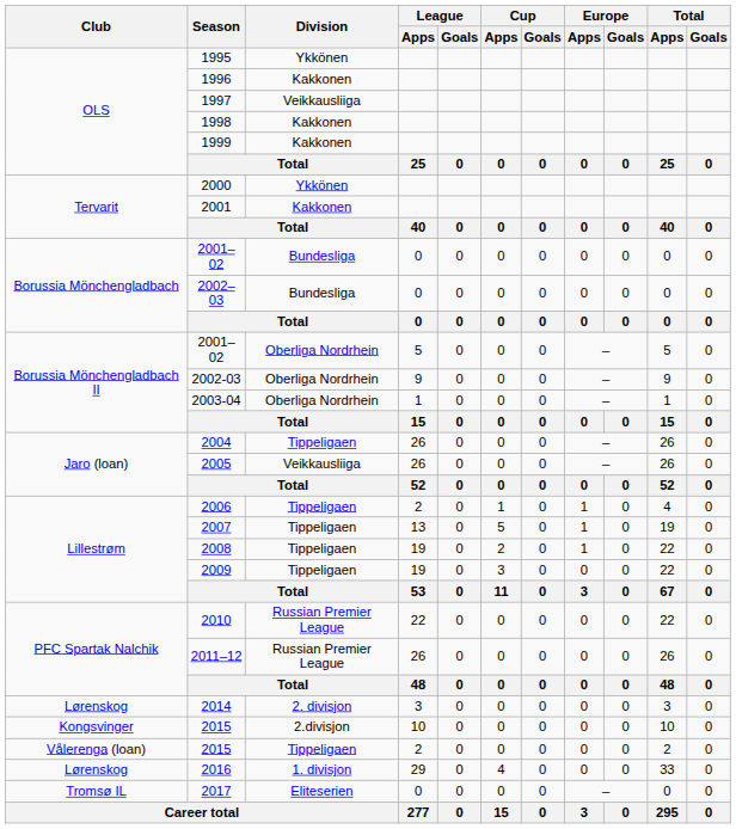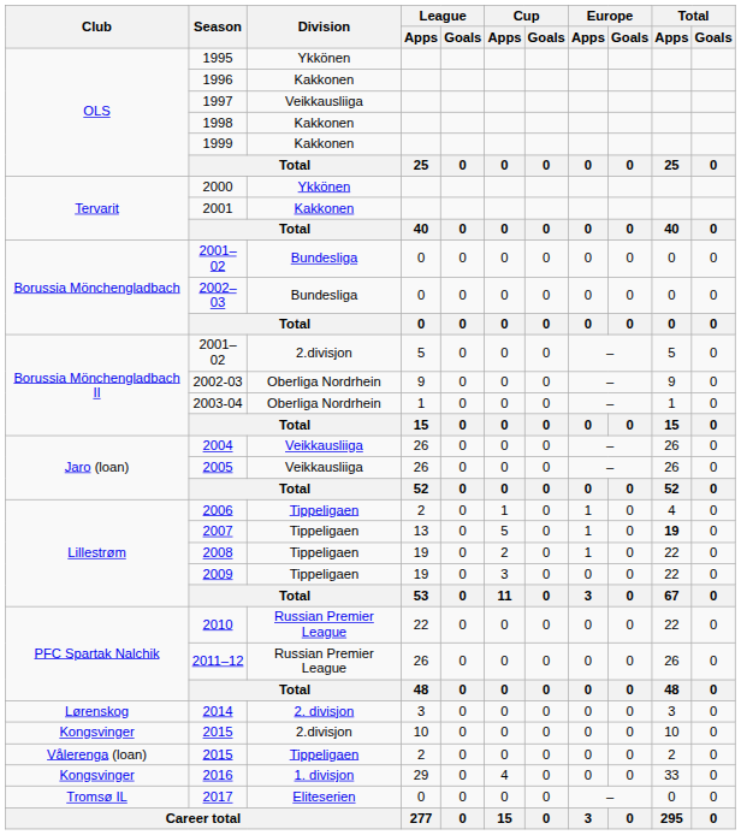 <table class="wikitable" style="text-align: center;">
 <tr>
 <th rowspan="2">Club</th>
 <th rowspan="2">Season</th>
 <th rowspan="2">Division</th>
 <th colspan="2">League</th>
 <th colspan="2">Cup</th>
 <th colspan="2">Europe</th>
 <th colspan="2">Total</th>
 </tr>
 <tr>
 <th>Apps</th>
 <th>Goals</th>
 <th>Apps</th>
 <th>Goals</th>
 <th>Apps</th>
 <th>Goals</th>
 <th>Apps</th>
 <th>Goals</th>
 </tr>
 <tr>
 <td rowspan="6"><a href='#'>OLS</a></td>
 <td>1995</td>
 <td>Ykkönen</td>
 <td></td>
 <td></td>
 <td></td>
 <td></td>
 <td></td>
 <td></td>
 <td></td>
 <td></td>
 </tr>
 <tr>
 <td>1996</td>
 <td>Kakkonen</td>
 <td></td>
 <td></td>
 <td></td>
 <td></td>
 <td></td>
 <td></td>
 <td></td>
 <td></td>
 </tr>
 <tr>
 <td>1997</td>
 <td>Veikkausliiga</td>
 <td></td>
 <td></td>
 <td></td>
 <td></td>
 <td></td>
 <td></td>
 <td></td>
 <td></td>
 </tr>
 <tr>
 <td>1998</td>
 <td>Kakkonen</td>
 <td></td>
 <td></td>
 <td></td>
 <td></td>
 <td></td>
 <td></td>
 <td></td>
 <td></td>
 </tr>
 <tr>
 <td>1999</td>
 <td>Kakkonen</td>
 <td></td>
 <td></td>
 <td></td>
 <td></td>
 <td></td>
 <td></td>
 <td></td>
 <td></td>
 </tr>
 <tr>
 <th colspan="2">Total</th>
 <th>25</th>
 <th>0</th>
 <th>0</th>
 <th>0</th>
 <th>0</th>
 <th>0</th>
 <th>25</th>
 <th>0</th>
 </tr>
 <tr>
 <td rowspan="3"><a href='#'>Tervarit</a></td>
 <td>2000</td>
 <td><a href='#'>Ykkönen</a></td>
 <td></td>
 <td></td>
 <td></td>
 <td></td>
 <td></td>
 <td></td>
 <td></td>
 <td></td>
 </tr>
 <tr>
 <td>2001</td>
 <td><a href='#'>Kakkonen</a></td>
 <td></td>
 <td></td>
 <td></td>
 <td></td>
 <td></td>
 <td></td>
 <td></td>
 <td></td>
 </tr>
 <tr>
 <th colspan="2">Total</th>
 <th>40</th>
 <th>0</th>
 <th>0</th>
 <th>0</th>
 <th>0</th>
 <th>0</th>
 <th>40</th>
 <th>0</th>
 </tr>
 <tr>
 <td rowspan="3"><a href='#'>Borussia Mönchengladbach</a></td>
 <td><a href='#'>2001–02</a></td>
 <td><a href='#'>Bundesliga</a></td>
 <td>0</td>
 <td>0</td>
 <td>0</td>
 <td>0</td>
 <td>0</td>
 <td>0</td>
 <td>0</td>
 <td>0</td>
 </tr>
 <tr>
 <td><a href='#'>2002–03</a></td>
 <td>Bundesliga</td>
 <td>0</td>
 <td>0</td>
 <td>0</td>
 <td>0</td>
 <td>0</td>
 <td>0</td>
 <td>0</td>
 <td>0</td>
 </tr>
 <tr>
 <th colspan="2">Total</th>
 <th>0</th>
 <th>0</th>
 <th>0</th>
 <th>0</th>
 <th>0</th>
 <th>0</th>
 <th>0</th>
 <th>0</th>
 </tr>
 <tr>
 <td rowspan="4"><a href='#'>Borussia Mönchengladbach II</a></td>
 <td>2001–02</td>
-<td><a href='#'>Oberliga Nordrhein</a></td>
+<td>2.divisjon</td>
 <td>5</td>
 <td>0</td>
 <td>0</td>
 <td>0</td>
 <td colspan="2">–</td>
 <td>5</td>
 <td>0</td>
 </tr>
 <tr>
 <td>2002-03</td>
 <td>Oberliga Nordrhein</td>
 <td>9</td>
 <td>0</td>
 <td>0</td>
 <td>0</td>
 <td colspan="2">–</td>
 <td>9</td>
 <td>0</td>
 </tr>
 <tr>
 <td>2003-04</td>
 <td>Oberliga Nordrhein</td>
 <td>1</td>
 <td>0</td>
 <td>0</td>
 <td>0</td>
 <td colspan="2">–</td>
 <td>1</td>
 <td>0</td>
 </tr>
 <tr>
 <th colspan="2">Total</th>
 <th>15</th>
 <th>0</th>
 <th>0</th>
 <th>0</th>
 <th>0</th>
 <th>0</th>
 <th>15</th>
 <th>0</th>
 </tr>
 <tr>
 <td rowspan="3"><a href='#'>Jaro</a> (loan)</td>
 <td><a href='#'>2004</a></td>
-<td rowspan="1" valign="center"><a href='#'>Tippeligaen</a></td>
+<td><a href='#'>Veikkausliiga</a></td>
 <td>26</td>
 <td>0</td>
 <td>0</td>
 <td>0</td>
 <td colspan="2">–</td>
 <td>26</td>
 <td>0</td>
 </tr>
 <tr>
 <td><a href='#'>2005</a></td>
 <td>Veikkausliiga</td>
 <td>26</td>
 <td>0</td>
 <td>0</td>
 <td>0</td>
 <td colspan="2">–</td>
 <td>26</td>
 <td>0</td>
 </tr>
 <tr>
 <th colspan="2">Total</th>
 <th>52</th>
 <th>0</th>
 <th>0</th>
 <th>0</th>
 <th>0</th>
 <th>0</th>
 <th>52</th>
 <th>0</th>
 </tr>
 <tr>
 <td rowspan="5" valign="center"><a href='#'>Lillestrøm</a></td>
 <td><a href='#'>2006</a></td>
 <td><a href='#'>Tippeligaen</a></td>
 <td>2</td>
 <td>0</td>
 <td>1</td>
 <td>0</td>
 <td>1</td>
 <td>0</td>
 <td>4</td>
 <td>0</td>
 </tr>
 <tr>
 <td><a href='#'>2007</a></td>
 <td>Tippeligaen</td>
 <td>13</td>
 <td>0</td>
 <td>5</td>
 <td>0</td>
 <td>1</td>
 <td>0</td>
-<td>19</td>
+<td><strong>19</strong></td>
 <td>0</td>
 </tr>
 <tr>
 <td><a href='#'>2008</a></td>
 <td>Tippeligaen</td>
 <td>19</td>
 <td>0</td>
 <td>2</td>
 <td>0</td>
 <td>1</td>
 <td>0</td>
 <td>22</td>
 <td>0</td>
 </tr>
 <tr>
 <td><a href='#'>2009</a></td>
 <td>Tippeligaen</td>
 <td>19</td>
 <td>0</td>
 <td>3</td>
 <td>0</td>
 <td>0</td>
 <td>0</td>
 <td>22</td>
 <td>0</td>
 </tr>
 <tr>
 <th colspan="2">Total</th>
 <th>53</th>
 <th>0</th>
 <th>11</th>
 <th>0</th>
 <th>3</th>
 <th>0</th>
 <th>67</th>
 <th>0</th>
 </tr>
 <tr>
 <td rowspan="3" valign="center"><a href='#'>PFC Spartak Nalchik</a></td>
 <td><a href='#'>2010</a></td>
 <td><a href='#'>Russian Premier League</a></td>
 <td>22</td>
 <td>0</td>
 <td>0</td>
 <td>0</td>
 <td>0</td>
 <td>0</td>
 <td>22</td>
 <td>0</td>
 </tr>
 <tr>
 <td><a href='#'>2011–12</a></td>
 <td>Russian Premier League</td>
 <td>26</td>
 <td>0</td>
 <td>0</td>
 <td>0</td>
 <td>0</td>
 <td>0</td>
 <td>26</td>
 <td>0</td>
 </tr>
 <tr>
 <th colspan="2">Total</th>
 <th>48</th>
 <th>0</th>
 <th>0</th>
 <th>0</th>
 <th>0</th>
 <th>0</th>
 <th>48</th>
 <th>0</th>
 </tr>
 <tr>
 <td rowspan="1" valign="center"><a href='#'>Lørenskog</a></td>
 <td><a href='#'>2014</a></td>
 <td><a href='#'>2. divisjon</a></td>
 <td>3</td>
 <td>0</td>
 <td>0</td>
 <td>0</td>
 <td>0</td>
 <td>0</td>
 <td>3</td>
 <td>0</td>
 </tr>
 <tr>
 <td rowspan="1" valign="center"><a href='#'>Kongsvinger</a></td>
 <td><a href='#'>2015</a></td>
 <td>2.divisjon</td>
 <td>10</td>
 <td>0</td>
 <td>0</td>
 <td>0</td>
 <td>0</td>
 <td>0</td>
 <td>10</td>
 <td>0</td>
 </tr>
 <tr>
 <td rowspan="1" valign="center"><a href='#'>Vålerenga</a> (loan)</td>
 <td><a href='#'>2015</a></td>
 <td rowspan="1" valign="center"><a href='#'>Tippeligaen</a></td>
 <td>2</td>
 <td>0</td>
 <td>0</td>
 <td>0</td>
 <td>0</td>
 <td>0</td>
 <td>2</td>
 <td>0</td>
 </tr>
 <tr>
-<td rowspan="1" valign="center"><a href='#'>Lørenskog</a></td>
+<td rowspan="1" valign="center"><a href='#'>Kongsvinger</a></td>
 <td><a href='#'>2016</a></td>
 <td rowspan="1" valign="center"><a href='#'>1. divisjon</a></td>
 <td>29</td>
 <td>0</td>
 <td>4</td>
 <td>0</td>
 <td>0</td>
 <td>0</td>
 <td>33</td>
 <td>0</td>
 </tr>
 <tr>
 <td><a href='#'>Tromsø IL</a></td>
 <td><a href='#'>2017</a></td>
 <td><a href='#'>Eliteserien</a></td>
 <td>0</td>
 <td>0</td>
 <td>0</td>
 <td>0</td>
 <td colspan="2">–</td>
 <td>0</td>
 <td>0</td>
 </tr>
 <tr>
 <th colspan="3">Career total</th>
 <th>277</th>
 <th>0</th>
 <th>15</th>
 <th>0</th>
 <th>3</th>
 <th>0</th>
 <th>295</th>
 <th>0</th>
 </tr>
 </table>
